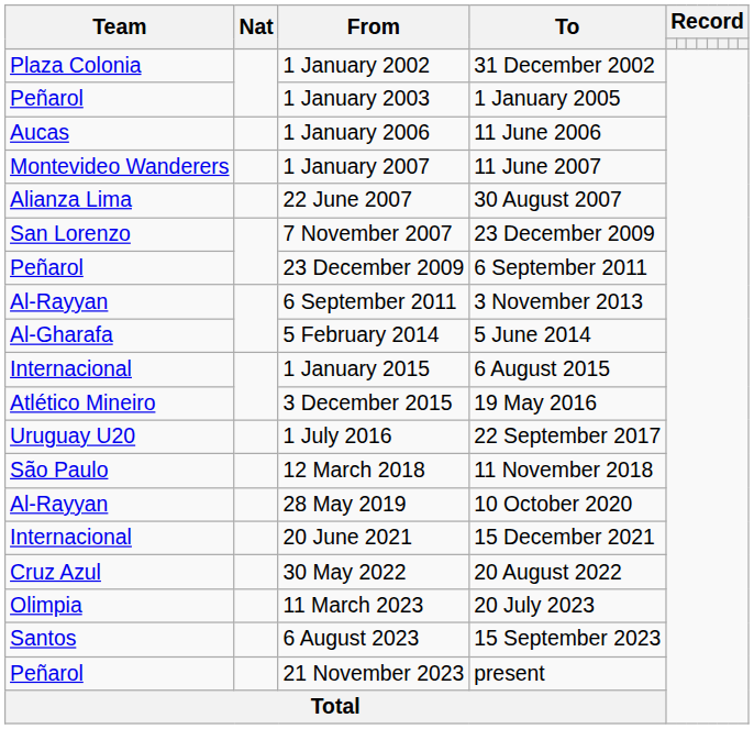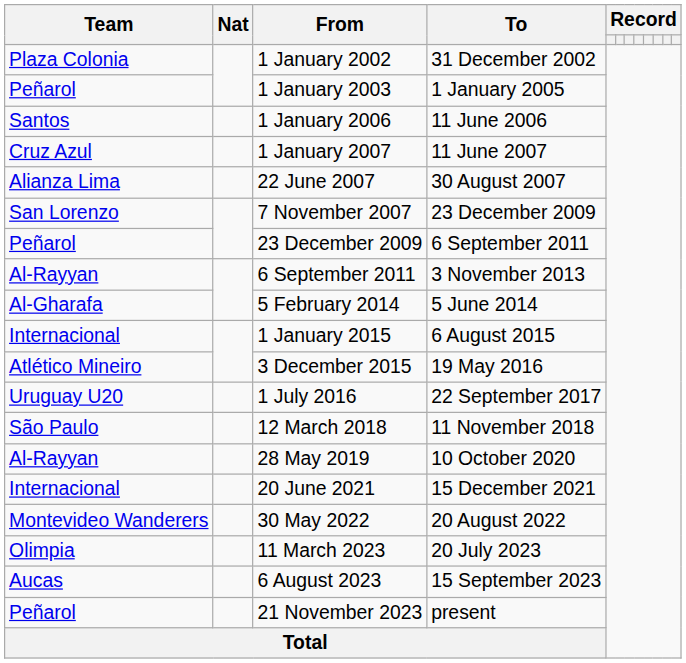 <table class="wikitable" style="text-align: center">
 <tr>
 <th rowspan=2>Team</th>
 <th rowspan=2>Nat</th>
 <th rowspan=2>From</th>
 <th rowspan=2>To</th>
 <th colspan="8">Record</th>
 </tr>
 <tr>
 <th></th>
 <th></th>
 <th></th>
 <th></th>
 <th></th>
 <th></th>
 <th></th>
 <th></th>
 </tr>
 <tr>
 <td align=left><a href='#'>Plaza Colonia</a></td>
 <td rowspan=2></td>
 <td align=left>1 January 2002</td>
 <td align=left>31 December 2002<br></td>
 </tr>
 <tr>
 <td align=left><a href='#'>Peñarol</a></td>
 <td align=left>1 January 2003</td>
 <td align=left>1 January 2005<br></td>
 </tr>
 <tr>
-<td align=left><a href='#'>Aucas</a></td>
+<td align=left><a href='#'>Santos</a></td>
 <td></td>
 <td align=left>1 January 2006</td>
 <td align=left>11 June 2006<br></td>
 </tr>
 <tr>
-<td align=left><a href='#'>Montevideo Wanderers</a></td>
+<td align=left><a href='#'>Cruz Azul</a></td>
 <td></td>
 <td align=left>1 January 2007</td>
 <td align=left>11 June 2007<br></td>
 </tr>
 <tr>
 <td align=left><a href='#'>Alianza Lima</a></td>
 <td></td>
 <td align=left>22 June 2007</td>
 <td align=left>30 August 2007<br></td>
 </tr>
 <tr>
 <td align=left><a href='#'>San Lorenzo</a></td>
 <td rowspan=2></td>
 <td align=left>7 November 2007</td>
 <td align=left>23 December 2009<br></td>
 </tr>
 <tr>
 <td align=left><a href='#'>Peñarol</a></td>
 <td align=left>23 December 2009</td>
 <td align=left>6 September 2011<br></td>
 </tr>
 <tr>
 <td align=left><a href='#'>Al-Rayyan</a></td>
 <td rowspan=2></td>
 <td align=left>6 September 2011</td>
 <td align=left>3 November 2013<br></td>
 </tr>
 <tr>
 <td align=left><a href='#'>Al-Gharafa</a></td>
 <td align=left>5 February 2014</td>
 <td align=left>5 June 2014<br></td>
 </tr>
 <tr>
 <td align=left><a href='#'>Internacional</a></td>
 <td rowspan=2></td>
 <td align=left>1 January 2015</td>
 <td align=left>6 August 2015<br></td>
 </tr>
 <tr>
 <td align=left><a href='#'>Atlético Mineiro</a></td>
 <td align=left>3 December 2015</td>
 <td align=left>19 May 2016<br></td>
 </tr>
 <tr>
 <td align=left><a href='#'>Uruguay U20</a></td>
 <td></td>
 <td align=left>1 July 2016</td>
 <td align=left>22 September 2017<br></td>
 </tr>
 <tr>
 <td align=left><a href='#'>São Paulo</a></td>
 <td></td>
 <td align=left>12 March 2018</td>
 <td align=left>11 November 2018<br></td>
 </tr>
 <tr>
 <td align=left><a href='#'>Al-Rayyan</a></td>
 <td></td>
 <td align=left>28 May 2019</td>
 <td align=left>10 October 2020<br></td>
 </tr>
 <tr>
 <td align=left><a href='#'>Internacional</a></td>
 <td></td>
 <td align=left>20 June 2021</td>
 <td align=left>15 December 2021<br></td>
 </tr>
 <tr>
-<td align=left><a href='#'>Cruz Azul</a></td>
+<td align=left><a href='#'>Montevideo Wanderers</a></td>
 <td></td>
 <td align=left>30 May 2022</td>
 <td align=left>20 August 2022<br></td>
 </tr>
 <tr>
 <td align=left><a href='#'>Olimpia</a></td>
 <td></td>
 <td align=left>11 March 2023</td>
 <td align=left>20 July 2023<br></td>
 </tr>
 <tr>
-<td align=left><a href='#'>Santos</a></td>
+<td align=left><a href='#'>Aucas</a></td>
 <td></td>
 <td align=left>6 August 2023</td>
 <td align=left>15 September 2023<br></td>
 </tr>
 <tr>
 <td align=left><a href='#'>Peñarol</a></td>
 <td></td>
 <td align=left>21 November 2023</td>
 <td align=left>present<br></td>
 </tr>
 <tr>
 <th colspan="4">Total<br></th>
 </tr>
 </table>
